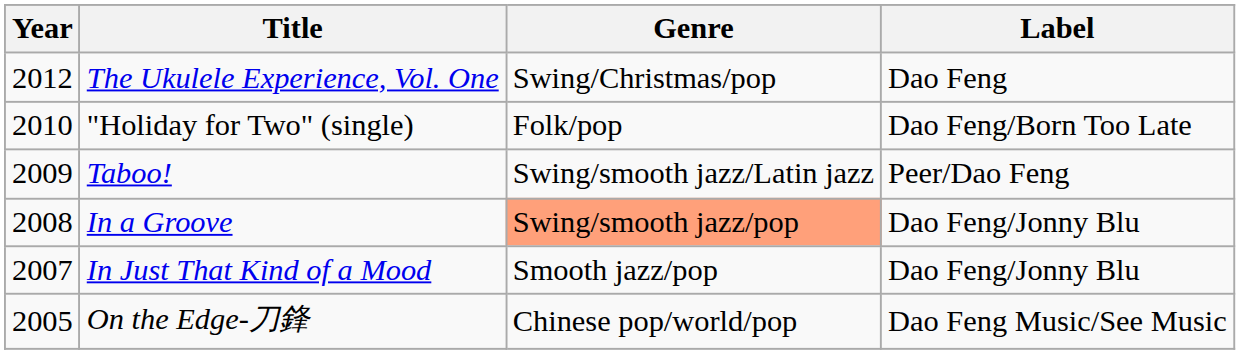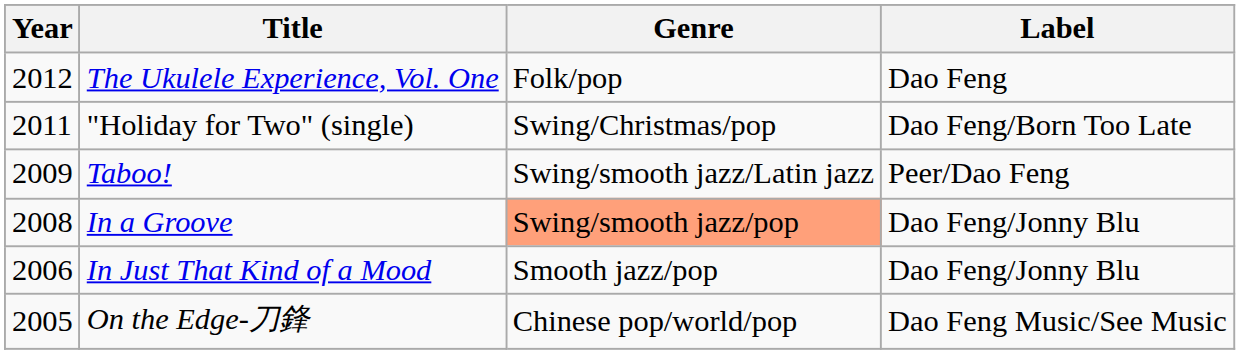 <table class="wikitable">
 <tr>
 <th>Year</th>
 <th>Title</th>
 <th>Genre</th>
 <th>Label</th>
 </tr>
 <tr>
 <td>2012</td>
 <td><em><a href='#'>The Ukulele Experience, Vol. One</a></em></td>
-<td>Swing/Christmas/pop</td>
+<td>Folk/pop</td>
 <td>Dao Feng</td>
 </tr>
 <tr>
-<td>2010</td>
+<td>2011</td>
 <td>"Holiday for Two" (single)</td>
-<td>Folk/pop</td>
+<td>Swing/Christmas/pop</td>
 <td>Dao Feng/Born Too Late</td>
 </tr>
 <tr>
 <td>2009</td>
 <td><em><a href='#'>Taboo!</a></em></td>
 <td>Swing/smooth jazz/Latin jazz</td>
 <td>Peer/Dao Feng</td>
 </tr>
 <tr>
 <td>2008</td>
 <td><em><a href='#'>In a Groove</a></em></td>
 <td style="background: lightsalmon;">Swing/smooth jazz/pop</td>
 <td>Dao Feng/Jonny Blu</td>
 </tr>
 <tr>
-<td>2007</td>
+<td>2006</td>
 <td><em><a href='#'>In Just That Kind of a Mood</a></em></td>
 <td>Smooth jazz/pop</td>
 <td>Dao Feng/Jonny Blu</td>
 </tr>
 <tr>
 <td>2005</td>
 <td><em>On the Edge-刀鋒</em></td>
 <td>Chinese pop/world/pop</td>
 <td>Dao Feng Music/See Music</td>
 </tr>
 </table>
